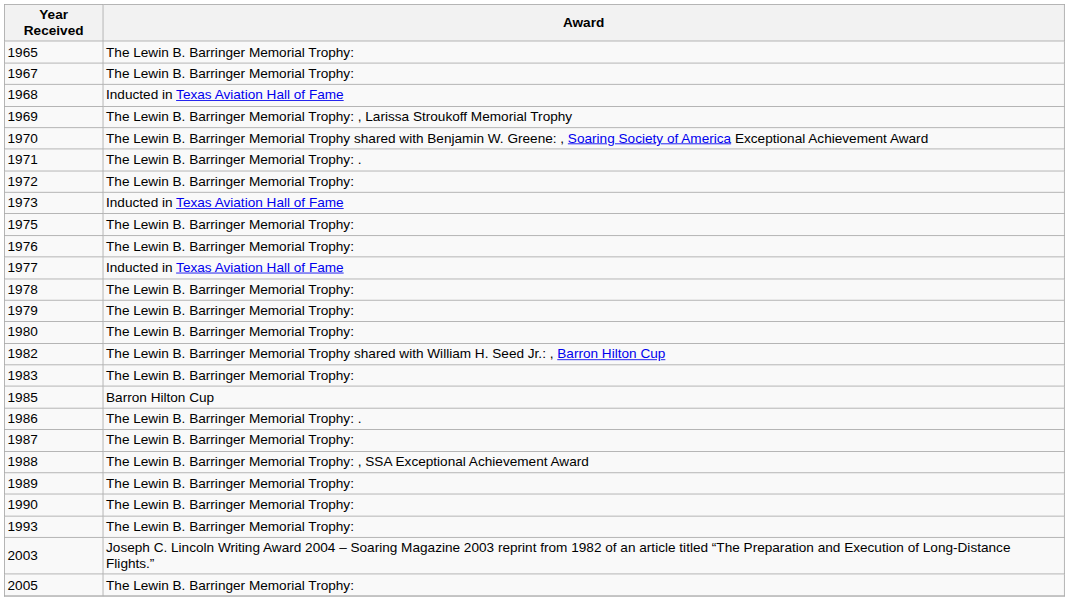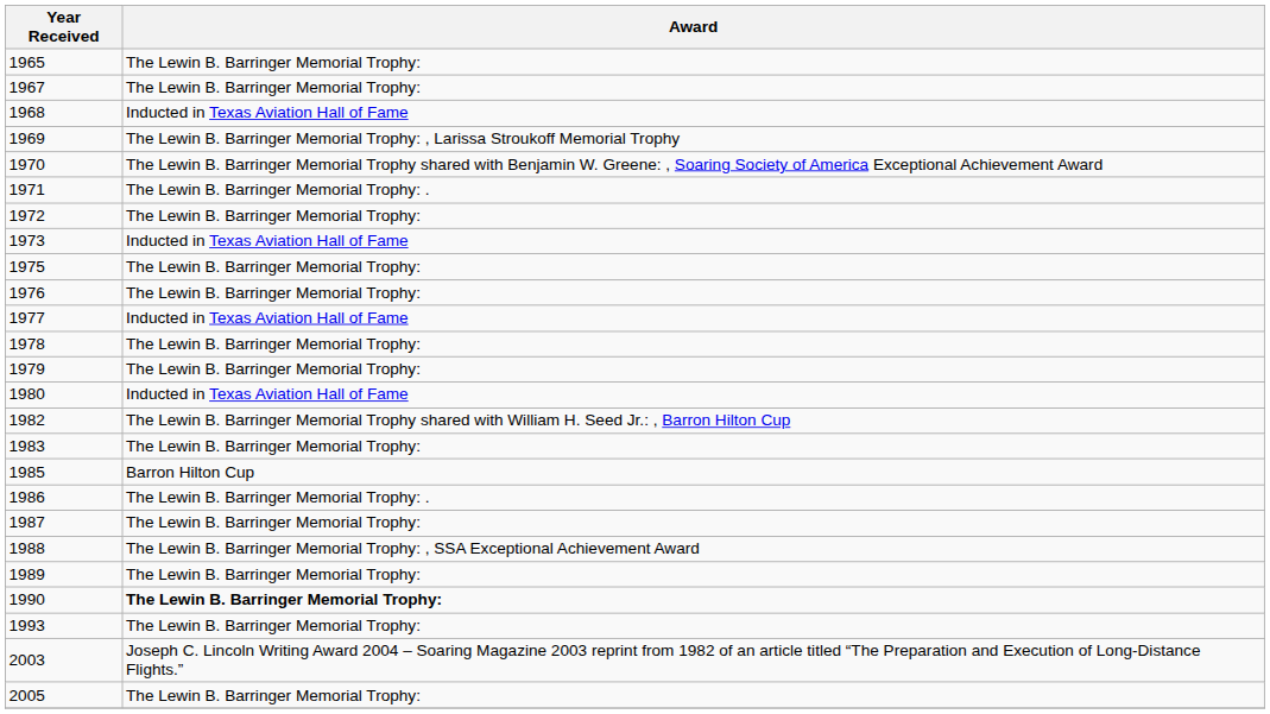 <table class="wikitable">
 <tr>
 <th>Year Received</th>
 <th>Award</th>
 </tr>
 <tr>
 <td>1965</td>
 <td>The Lewin B. Barringer Memorial Trophy: </td>
 </tr>
 <tr>
 <td>1967</td>
 <td>The Lewin B. Barringer Memorial Trophy: </td>
 </tr>
 <tr>
 <td>1968</td>
 <td>Inducted in <a href='#'>Texas Aviation Hall of Fame</a></td>
 </tr>
 <tr>
 <td>1969</td>
 <td>The Lewin B. Barringer Memorial Trophy:  , Larissa Stroukoff  Memorial Trophy</td>
 </tr>
 <tr>
 <td>1970</td>
 <td>The Lewin B. Barringer Memorial Trophy shared with Benjamin W. Greene: , <a href='#'>Soaring Society of America</a> Exceptional Achievement Award</td>
 </tr>
 <tr>
 <td>1971</td>
 <td>The Lewin B. Barringer Memorial Trophy: .</td>
 </tr>
 <tr>
 <td>1972</td>
 <td>The Lewin B. Barringer Memorial Trophy: </td>
 </tr>
 <tr>
 <td>1973</td>
 <td>Inducted in <a href='#'>Texas Aviation Hall of Fame</a></td>
 </tr>
 <tr>
 <td>1975</td>
 <td>The Lewin B. Barringer Memorial Trophy: </td>
 </tr>
 <tr>
 <td>1976</td>
 <td>The Lewin B. Barringer Memorial Trophy: </td>
 </tr>
 <tr>
 <td>1977</td>
 <td>Inducted in <a href='#'>Texas Aviation Hall of Fame</a></td>
 </tr>
 <tr>
 <td>1978</td>
 <td>The Lewin B. Barringer Memorial Trophy: </td>
 </tr>
 <tr>
 <td>1979</td>
 <td>The Lewin B. Barringer Memorial Trophy: </td>
 </tr>
 <tr>
 <td>1980</td>
-<td>The Lewin B. Barringer Memorial Trophy: </td>
+<td>Inducted in <a href='#'>Texas Aviation Hall of Fame</a></td>
 </tr>
 <tr>
 <td>1982</td>
 <td>The Lewin B. Barringer Memorial Trophy shared with William H. Seed Jr.: , <a href='#'>Barron Hilton Cup</a></td>
 </tr>
 <tr>
 <td>1983</td>
 <td>The Lewin B. Barringer Memorial Trophy: </td>
 </tr>
 <tr>
 <td>1985</td>
 <td>Barron Hilton Cup</td>
 </tr>
 <tr>
 <td>1986</td>
 <td>The Lewin B. Barringer Memorial Trophy: .</td>
 </tr>
 <tr>
 <td>1987</td>
 <td>The Lewin B. Barringer Memorial Trophy: </td>
 </tr>
 <tr>
 <td>1988</td>
 <td>The Lewin B. Barringer Memorial Trophy: , SSA Exceptional Achievement Award</td>
 </tr>
 <tr>
 <td>1989</td>
 <td>The Lewin B. Barringer Memorial Trophy: </td>
 </tr>
 <tr>
 <td>1990</td>
-<td>The Lewin B. Barringer Memorial Trophy: </td>
+<td><strong>The Lewin B. Barringer Memorial Trophy: </strong></td>
 </tr>
 <tr>
 <td>1993</td>
 <td>The Lewin B. Barringer Memorial Trophy: </td>
 </tr>
 <tr>
 <td>2003</td>
 <td>Joseph C. Lincoln Writing Award 2004 – Soaring Magazine 2003 reprint from 1982 of an article titled “The Preparation and Execution of Long-Distance Flights.”</td>
 </tr>
 <tr>
 <td>2005</td>
 <td>The Lewin B. Barringer Memorial Trophy: </td>
 </tr>
 <tr>
 </tr>
 </table>
